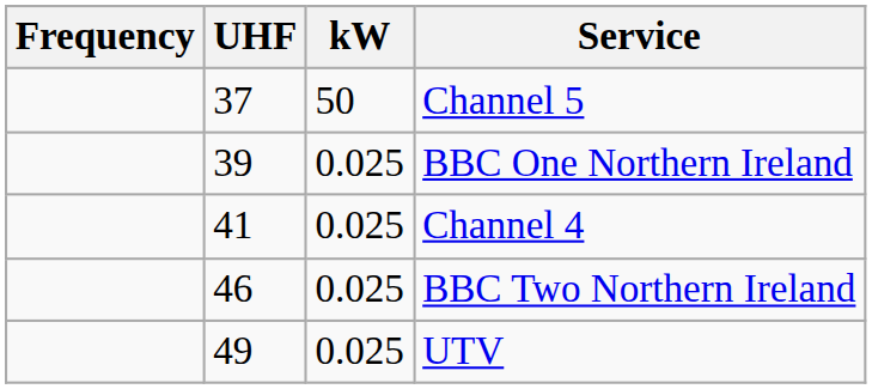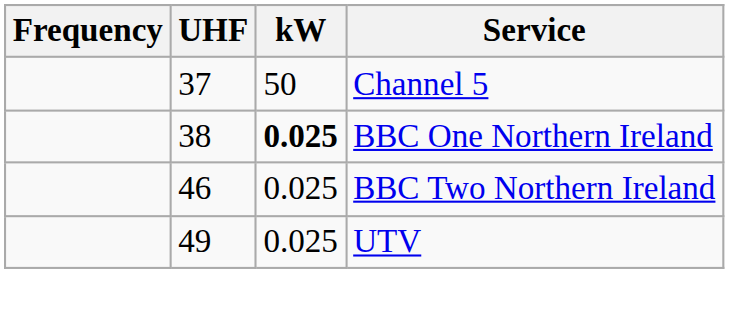 <table class="wikitable sortable">
 <tr>
 <th> Frequency</th>
 <th> UHF</th>
 <th> kW</th>
 <th> Service</th>
 </tr>
 <tr>
 <td></td>
 <td>37</td>
 <td>50</td>
 <td><a href='#'>Channel 5</a></td>
 </tr>
 <tr>
 <td></td>
-<td>39</td>
-<td>0.025</td>
+<td>38</td>
+<td><strong>0.025</strong></td>
 <td><a href='#'>BBC One Northern Ireland</a></td>
-</tr>
-<tr>
-<td></td>
-<td>41</td>
-<td>0.025</td>
-<td><a href='#'>Channel 4</a></td>
 </tr>
 <tr>
 <td></td>
 <td>46</td>
 <td>0.025</td>
 <td><a href='#'>BBC Two Northern Ireland</a></td>
 </tr>
 <tr>
 <td></td>
 <td>49</td>
 <td>0.025</td>
 <td><a href='#'>UTV</a></td>
 </tr>
 </table>
